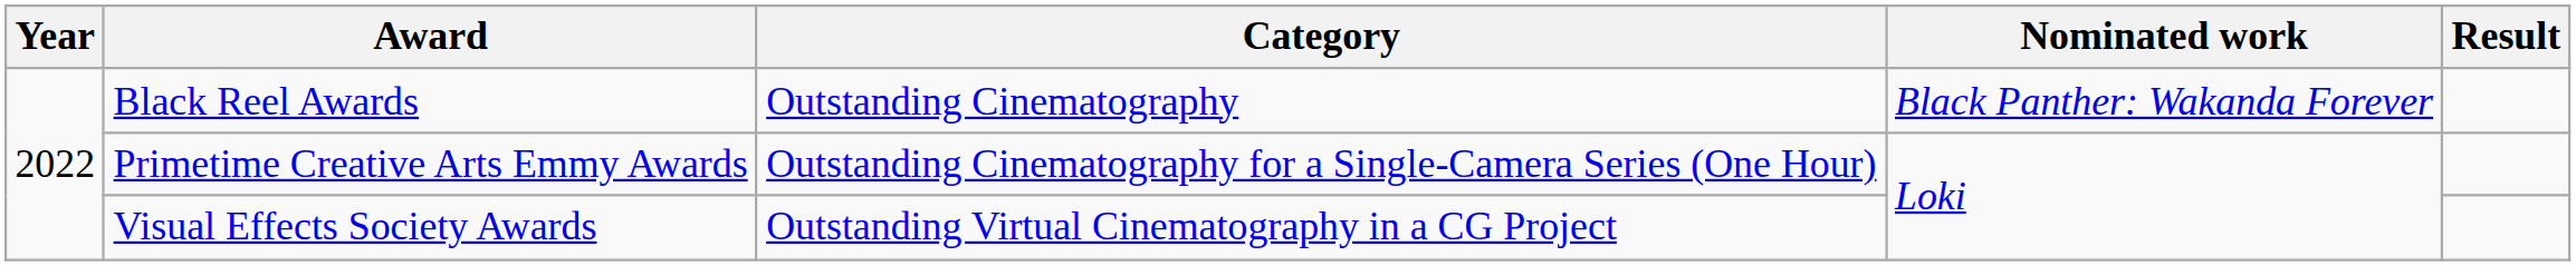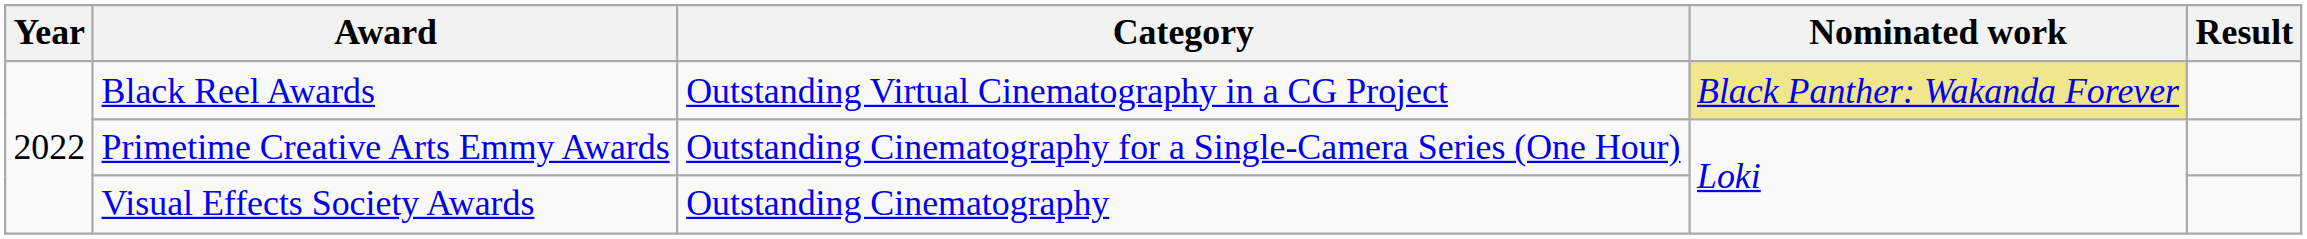 <table class="wikitable">
 <tr>
 <th>Year</th>
 <th>Award</th>
 <th>Category</th>
 <th>Nominated work</th>
 <th>Result</th>
 </tr>
 <tr>
 <td rowspan="3">2022</td>
 <td><a href='#'>Black Reel Awards</a></td>
-<td><a href='#'>Outstanding Cinematography</a></td>
-<td><em><a href='#'>Black Panther: Wakanda Forever</a></em></td>
+<td><a href='#'>Outstanding Virtual Cinematography in a CG Project</a></td>
+<td style="background: khaki;"><em><a href='#'>Black Panther: Wakanda Forever</a></em></td>
 <td></td>
 </tr>
 <tr>
 <td><a href='#'>Primetime Creative Arts Emmy Awards</a></td>
 <td><a href='#'>Outstanding Cinematography for a Single-Camera Series (One Hour)</a></td>
 <td rowspan="2"><em><a href='#'>Loki</a></em></td>
 <td></td>
 </tr>
 <tr>
 <td><a href='#'>Visual Effects Society Awards</a></td>
-<td><a href='#'>Outstanding Virtual Cinematography in a CG Project</a></td>
+<td><a href='#'>Outstanding Cinematography</a></td>
 <td></td>
 </tr>
 </table>
